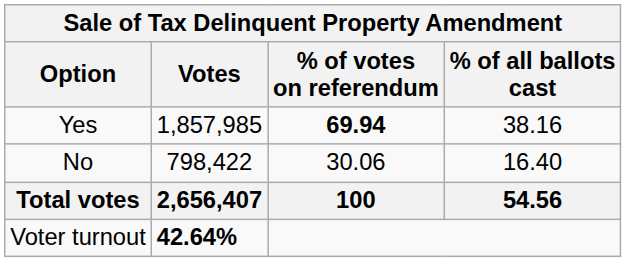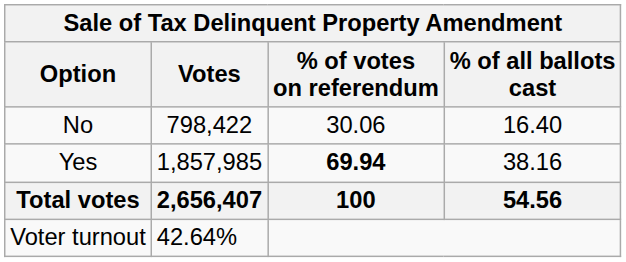 <table class="wikitable">
 <tr>
 <th colspan=4 text align=center>Sale of Tax Delinquent Property Amendment</th>
 </tr>
 <tr>
 <th>Option</th>
 <th>Votes</th>
 <th>% of votes<br>on referendum</th>
 <th>% of all ballots<br>cast</th>
 </tr>
 <tr>
+<td text align=center>No</td>
+<td text align=center>798,422</td>
+<td text align=center>30.06</td>
+<td text align=center>16.40</td>
+</tr>
+<tr>
 <td text align=center>Yes</td>
 <td text align=center>1,857,985</td>
 <td text align=center><strong>69.94</strong></td>
 <td text align=center>38.16</td>
-</tr>
-<tr>
-<td text align=center>No</td>
-<td text align=center>798,422</td>
-<td text align=center>30.06</td>
-<td text align=center>16.40</td>
 </tr>
 <tr>
 <th text align=center>Total votes</th>
 <th text align=center><strong>2,656,407</strong></th>
 <th text align=center><strong>100</strong></th>
 <th text align=center><strong>54.56</strong></th>
 </tr>
 <tr>
 <td>Voter turnout</td>
-<td><strong>42.64%</strong></td>
+<td>42.64%</td>
 </tr>
 </table>
